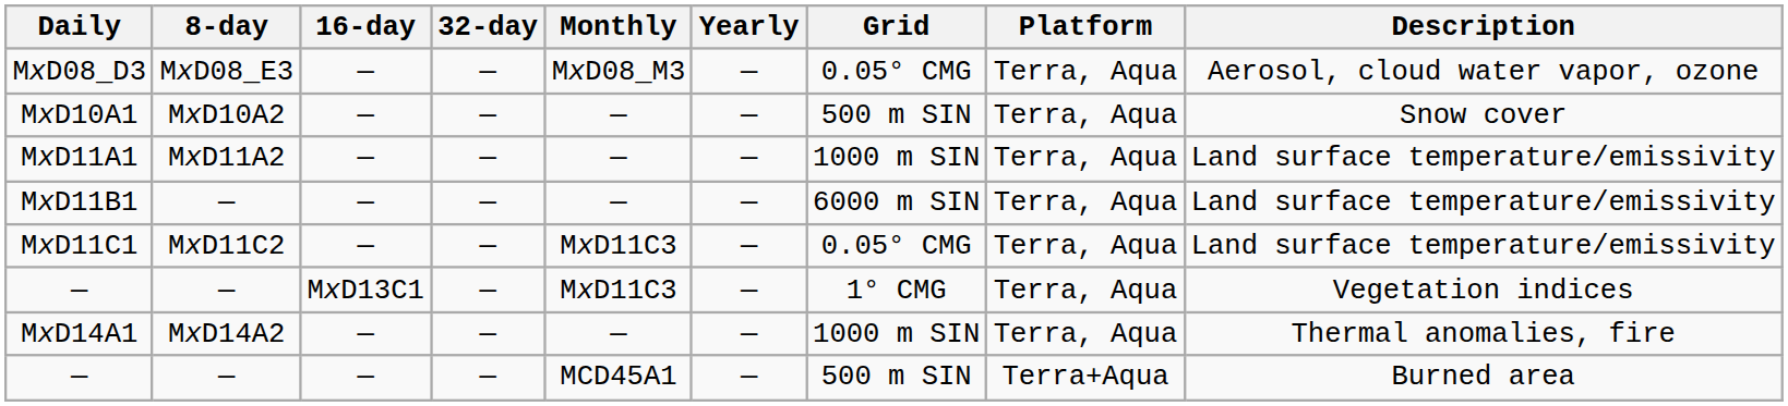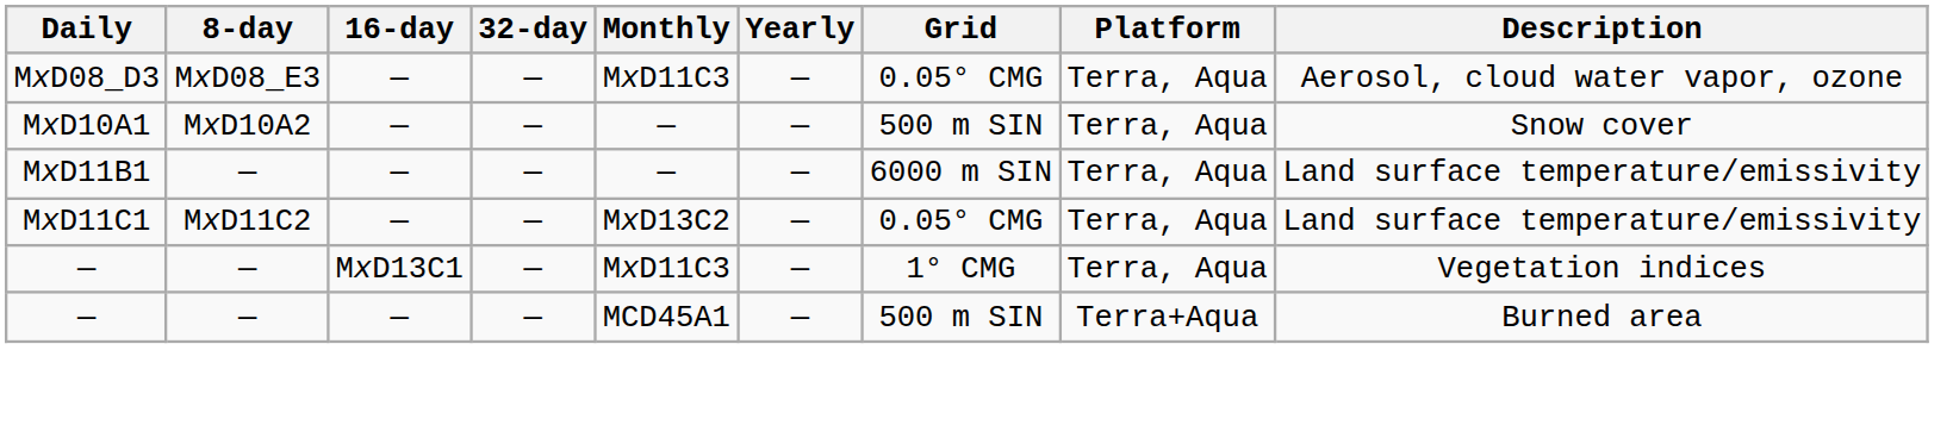 <table style="font-size: 85%; text-align: center;" class="wikitable sortable">
 <tr>
 <th>Daily</th>
 <th>8-day</th>
 <th>16-day</th>
 <th>32-day</th>
 <th>Monthly</th>
 <th>Yearly</th>
 <th>Grid</th>
 <th>Platform</th>
 <th>Description</th>
 </tr>
 <tr>
 <td>M<em>x</em>D08_D3</td>
 <td>M<em>x</em>D08_E3</td>
 <td>—</td>
 <td>—</td>
-<td>M<em>x</em>D08_M3</td>
+<td>M<em>x</em>D11C3</td>
 <td>—</td>
 <td>0.05° CMG</td>
 <td>Terra, Aqua</td>
 <td>Aerosol, cloud water vapor, ozone</td>
 </tr>
 <tr>
 <td>M<em>x</em>D10A1</td>
 <td>M<em>x</em>D10A2</td>
 <td>—</td>
 <td>—</td>
 <td>—</td>
 <td>—</td>
 <td>500 m SIN</td>
 <td>Terra, Aqua</td>
 <td>Snow cover</td>
 </tr>
 <tr>
-<td>M<em>x</em>D11A1</td>
-<td>M<em>x</em>D11A2</td>
-<td>—</td>
-<td>—</td>
-<td>—</td>
-<td>—</td>
-<td>1000 m SIN</td>
-<td>Terra, Aqua</td>
-<td>Land surface temperature/emissivity</td>
-</tr>
-<tr>
 <td>M<em>x</em>D11B1</td>
 <td>—</td>
 <td>—</td>
 <td>—</td>
 <td>—</td>
 <td>—</td>
 <td>6000 m SIN</td>
 <td>Terra, Aqua</td>
 <td>Land surface temperature/emissivity</td>
 </tr>
 <tr>
 <td>M<em>x</em>D11C1</td>
 <td>M<em>x</em>D11C2</td>
 <td>—</td>
 <td>—</td>
-<td>M<em>x</em>D11C3</td>
+<td>M<em>x</em>D13C2</td>
 <td>—</td>
 <td>0.05° CMG</td>
 <td>Terra, Aqua</td>
 <td>Land surface temperature/emissivity</td>
 </tr>
 <tr>
 <td>—</td>
 <td>—</td>
 <td>M<em>x</em>D13C1</td>
 <td>—</td>
 <td>M<em>x</em>D11C3</td>
 <td>—</td>
 <td>1° CMG</td>
 <td>Terra, Aqua</td>
 <td>Vegetation indices</td>
 </tr>
 <tr>
-<td>M<em>x</em>D14A1</td>
-<td>M<em>x</em>D14A2</td>
-<td>—</td>
-<td>—</td>
-<td>—</td>
-<td>—</td>
-<td>1000 m SIN</td>
-<td>Terra, Aqua</td>
-<td>Thermal anomalies, fire</td>
-</tr>
-<tr>
 <td>—</td>
 <td>—</td>
 <td>—</td>
 <td>—</td>
 <td>MCD45A1</td>
 <td>—</td>
 <td>500 m SIN</td>
 <td>Terra+Aqua</td>
 <td>Burned area</td>
 </tr>
 </table>
